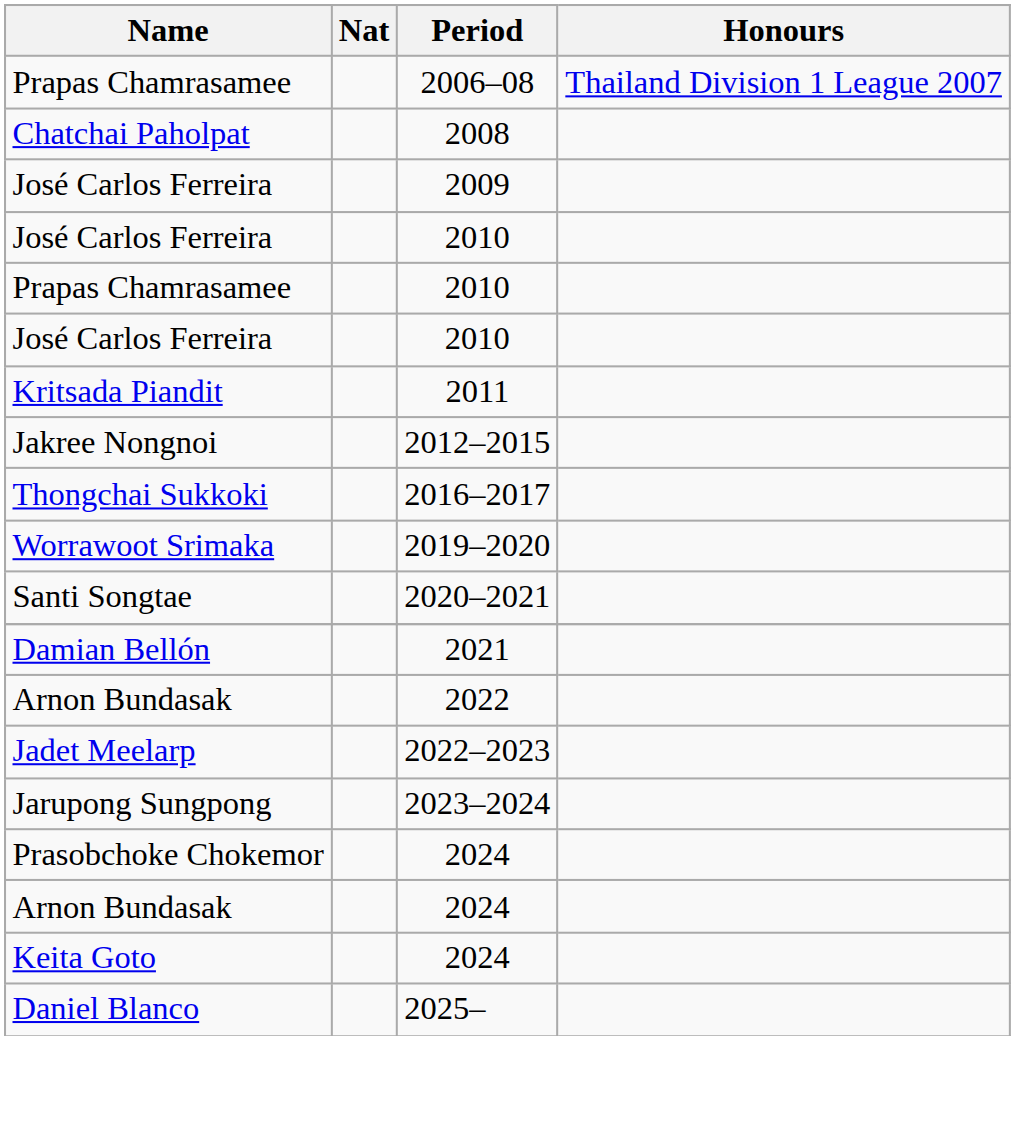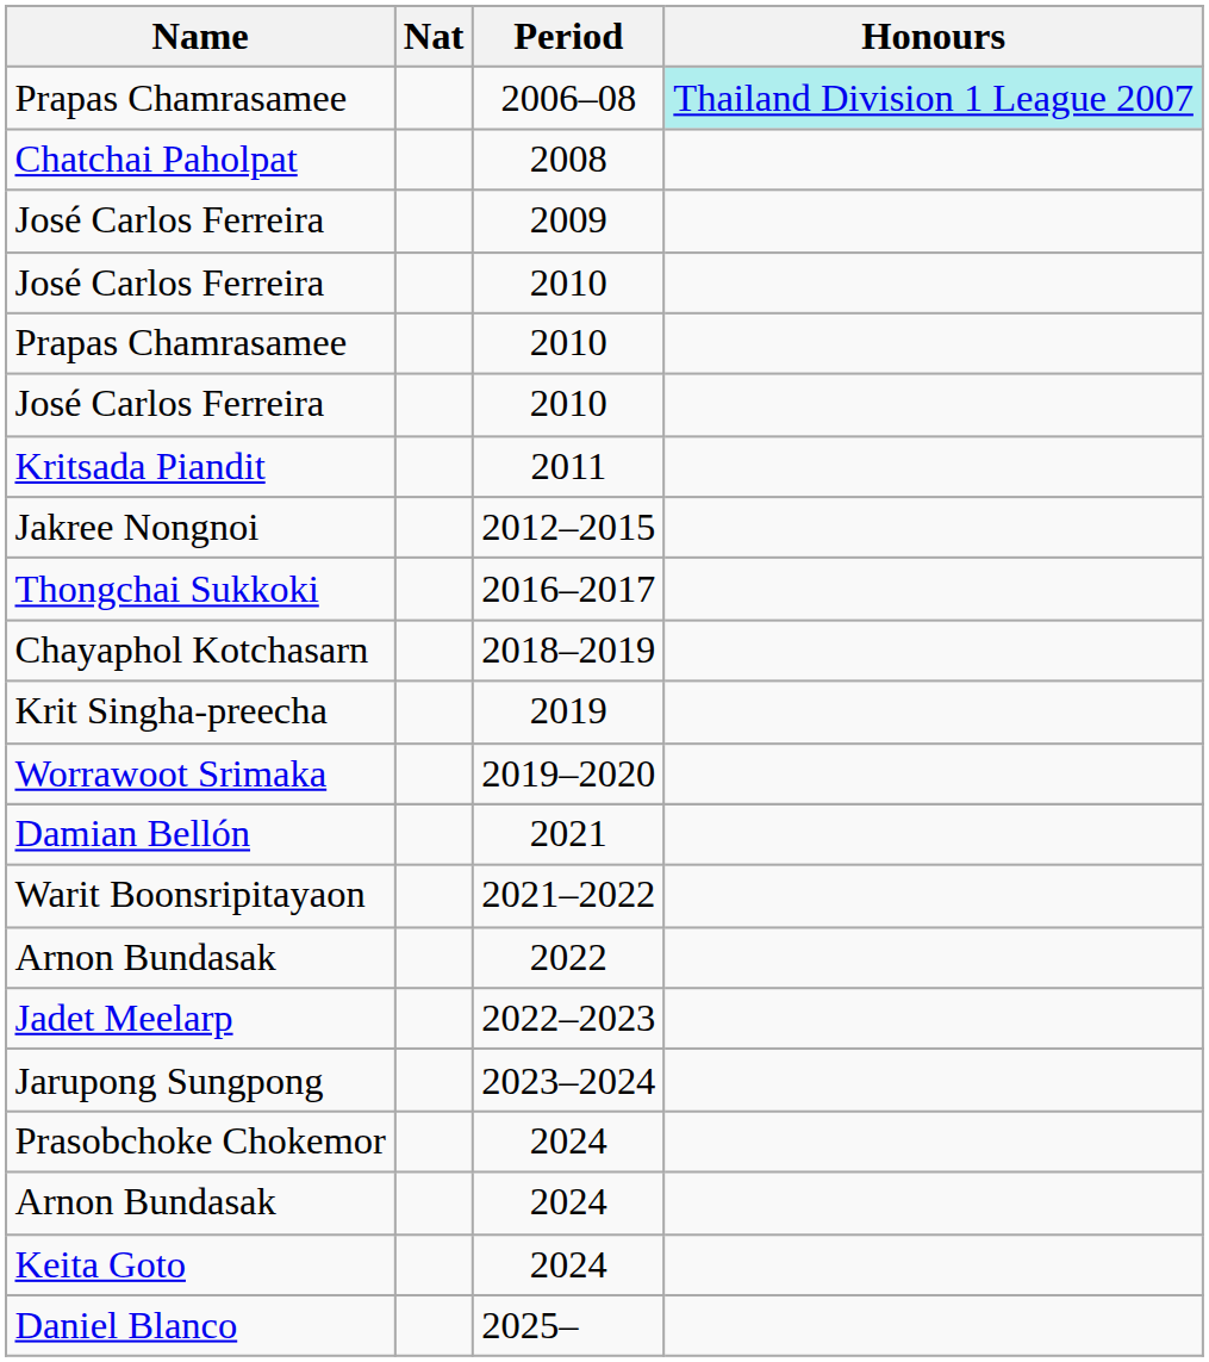 <table class="wikitable">
 <tr>
 <th>Name</th>
 <th>Nat</th>
 <th>Period</th>
 <th>Honours</th>
 </tr>
 <tr>
 <td>Prapas Chamrasamee</td>
 <td align="center"></td>
 <td align="center">2006–08</td>
-<td><a href='#'>Thailand Division 1 League 2007</a></td>
+<td style="background: paleturquoise;"><a href='#'>Thailand Division 1 League 2007</a></td>
 </tr>
 <tr>
 <td><a href='#'>Chatchai Paholpat</a></td>
 <td align="center"></td>
 <td align="center">2008</td>
 <td></td>
 </tr>
 <tr>
 <td>José Carlos Ferreira</td>
 <td align="center"></td>
 <td align="center">2009</td>
 <td></td>
 </tr>
 <tr>
 <td>José Carlos Ferreira</td>
 <td align="center"></td>
 <td align="center">2010</td>
 <td></td>
 </tr>
 <tr>
 <td>Prapas Chamrasamee</td>
 <td align="center"></td>
 <td align="center">2010</td>
 <td></td>
 </tr>
 <tr>
 <td>José Carlos Ferreira</td>
 <td align="center"></td>
 <td align="center">2010</td>
 <td></td>
 </tr>
 <tr>
 <td><a href='#'>Kritsada Piandit</a></td>
 <td align="center"></td>
 <td align="center">2011</td>
 <td></td>
 </tr>
 <tr>
 <td>Jakree Nongnoi</td>
 <td align="center"></td>
 <td align="center">2012–2015</td>
 <td></td>
 </tr>
 <tr>
 <td><a href='#'>Thongchai Sukkoki</a></td>
 <td align="center"></td>
 <td align="center">2016–2017</td>
 <td></td>
 </tr>
 <tr>
+<td>Chayaphol Kotchasarn</td>
+<td align="center"></td>
+<td align="center">2018–2019</td>
+<td></td>
+</tr>
+<tr>
+<td>Krit Singha-preecha</td>
+<td align="center"></td>
+<td align="center">2019</td>
+<td></td>
+</tr>
+<tr>
 <td><a href='#'>Worrawoot Srimaka</a></td>
 <td align="center"></td>
 <td align="center">2019–2020</td>
-<td></td>
-</tr>
-<tr>
-<td>Santi Songtae</td>
-<td align="center"></td>
-<td align="center">2020–2021</td>
 <td></td>
 </tr>
 <tr>
 </tr>
 <tr>
 <td><a href='#'>Damian Bellón</a></td>
 <td align="center"></td>
 <td align="center">2021</td>
+<td></td>
+</tr>
+<tr>
+<td>Warit Boonsripitayaon</td>
+<td></td>
+<td>2021–2022</td>
 <td></td>
 </tr>
 <tr>
 <td>Arnon Bundasak</td>
 <td></td>
 <td align="center">2022</td>
 <td></td>
 </tr>
 <tr>
 <td><a href='#'>Jadet Meelarp</a></td>
 <td></td>
 <td>2022–2023</td>
 <td></td>
 </tr>
 <tr>
 <td>Jarupong Sungpong</td>
 <td></td>
 <td>2023–2024</td>
 <td></td>
 </tr>
 <tr>
 <td>Prasobchoke Chokemor</td>
 <td></td>
 <td align="center">2024</td>
 <td></td>
 </tr>
 <tr>
 <td>Arnon Bundasak</td>
 <td></td>
 <td align="center">2024</td>
 <td></td>
 </tr>
 <tr>
 <td><a href='#'>Keita Goto</a></td>
 <td></td>
 <td align="center">2024</td>
 <td></td>
 </tr>
 <tr>
 <td><a href='#'>Daniel Blanco</a></td>
 <td></td>
 <td>2025–</td>
 <td></td>
 </tr>
 </table>
